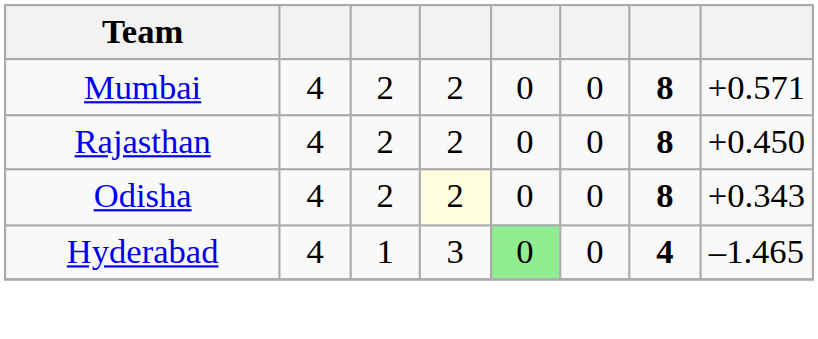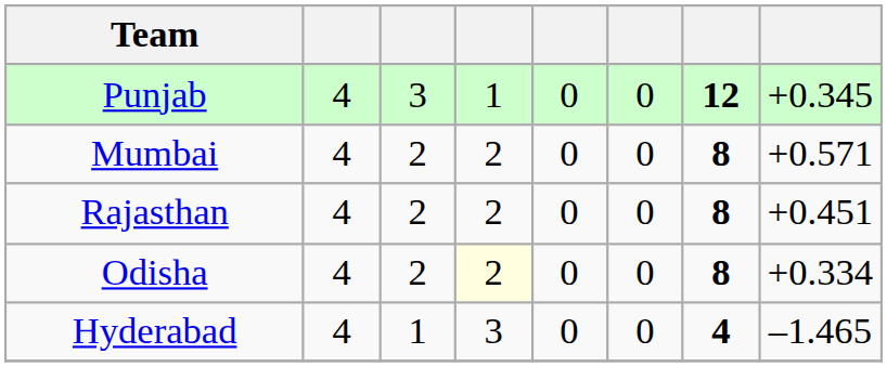 <table class="wikitable" style="text-align:center">
 <tr>
 <th style="width:120px">Team</th>
 <th style="width:25px"></th>
 <th style="width:25px"></th>
 <th style="width:25px"></th>
 <th style="width:25px"></th>
 <th style="width:25px"></th>
 <th style="width:25px"></th>
 <th style="width:40px;"></th>
+</tr>
+<tr style="background:#cfc;">
+<td><a href='#'>Punjab</a></td>
+<td>4</td>
+<td>3</td>
+<td>1</td>
+<td>0</td>
+<td>0</td>
+<td><strong>12</strong></td>
+<td>+0.345</td>
 </tr>
 <tr>
 <td><a href='#'>Mumbai</a></td>
 <td>4</td>
 <td>2</td>
 <td>2</td>
 <td>0</td>
 <td>0</td>
 <td><strong>8</strong></td>
 <td>+0.571</td>
 </tr>
 <tr>
 <td><a href='#'>Rajasthan</a></td>
 <td>4</td>
 <td>2</td>
 <td>2</td>
 <td>0</td>
 <td>0</td>
 <td><strong>8</strong></td>
-<td>+0.450</td>
+<td>+0.451</td>
 </tr>
 <tr>
 <td><a href='#'>Odisha</a></td>
 <td>4</td>
 <td>2</td>
 <td style="background: lightyellow;">2</td>
 <td>0</td>
 <td>0</td>
 <td><strong>8</strong></td>
-<td>+0.343</td>
+<td>+0.334</td>
 </tr>
 <tr>
 <td><a href='#'>Hyderabad</a></td>
 <td>4</td>
 <td>1</td>
 <td>3</td>
-<td style="background: lightgreen;">0</td>
+<td>0</td>
 <td>0</td>
 <td><strong>4</strong></td>
 <td>–1.465</td>
 </tr>
 <tr>
 </tr>
 </table>
